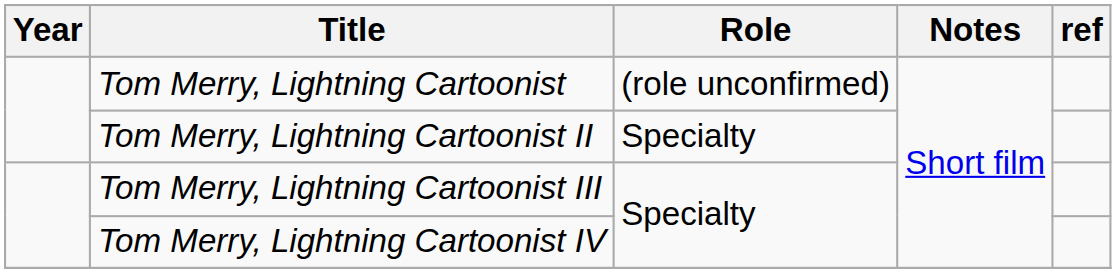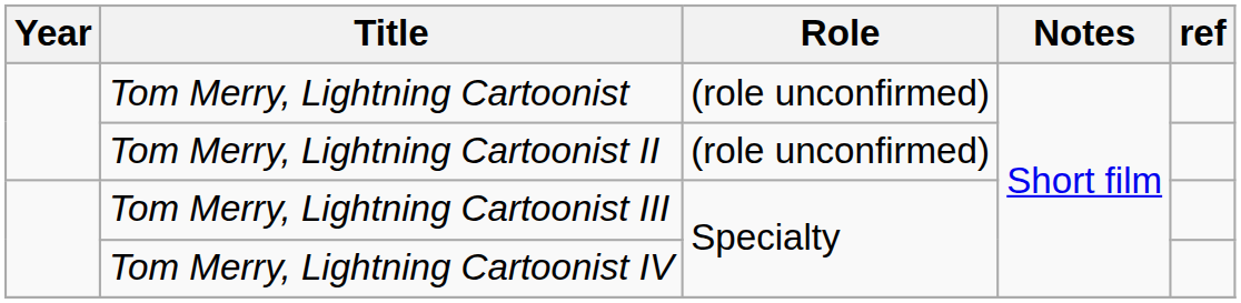 <table class="wikitable sortable">
 <tr>
 <th>Year</th>
 <th>Title</th>
 <th>Role</th>
 <th class="unsortable">Notes</th>
 <th>ref</th>
 </tr>
 <tr>
 <td rowspan="2"></td>
 <td><em>Tom Merry, Lightning Cartoonist</em></td>
 <td>(role unconfirmed)</td>
 <td rowspan="4"><a href='#'>Short film</a></td>
 <td></td>
 </tr>
 <tr>
 <td><em>Tom Merry, Lightning Cartoonist II</em></td>
-<td>Specialty</td>
+<td>(role unconfirmed)</td>
 <td></td>
 </tr>
 <tr>
 <td rowspan="2"></td>
 <td><em>Tom Merry, Lightning Cartoonist III</em></td>
 <td rowspan="2">Specialty</td>
 <td></td>
 </tr>
 <tr>
 <td><em>Tom Merry, Lightning Cartoonist IV</em></td>
 <td></td>
 </tr>
 <tr>
 </tr>
 </table>
